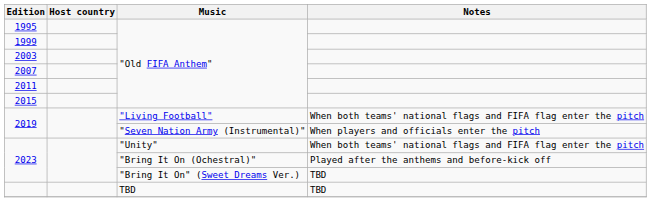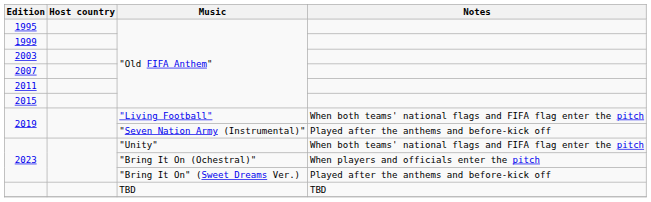 <table class="wikitable">
 <tr>
 <th>Edition</th>
 <th>Host country</th>
 <th>Music</th>
 <th>Notes</th>
 </tr>
 <tr>
 <td align=center><a href='#'>1995</a></td>
 <td></td>
 <td rowspan="6">"Old <a href='#'>FIFA Anthem</a>"</td>
 <td></td>
 </tr>
 <tr>
 <td align=center><a href='#'>1999</a></td>
 <td></td>
 <td></td>
 </tr>
 <tr>
 <td align=center><a href='#'>2003</a></td>
 <td></td>
 <td></td>
 </tr>
 <tr>
 <td align=center><a href='#'>2007</a></td>
 <td></td>
 <td></td>
 </tr>
 <tr>
 <td align=center><a href='#'>2011</a></td>
 <td></td>
 <td></td>
 </tr>
 <tr>
 <td align=center><a href='#'>2015</a></td>
 <td></td>
 <td></td>
 </tr>
 <tr>
 <td rowspan="2" align=center><a href='#'>2019</a></td>
 <td rowspan="2"></td>
 <td><a href='#'>"Living Football"</a></td>
 <td>When both teams' national flags and FIFA flag enter the <a href='#'>pitch</a></td>
 </tr>
 <tr>
 <td>"<a href='#'>Seven Nation Army</a> (Instrumental)"</td>
-<td>When players and officials enter the <a href='#'>pitch</a></td>
+<td>Played after the anthems and before-kick off</td>
 </tr>
 <tr>
 <td rowspan="3" align="center"><a href='#'>2023</a></td>
 <td rowspan="3"><br> </td>
 <td>"Unity"</td>
 <td>When both teams' national flags and FIFA flag enter the <a href='#'>pitch</a></td>
 </tr>
 <tr>
 <td>"Bring It On (Ochestral)"</td>
-<td>Played after the anthems and before-kick off</td>
+<td>When players and officials enter the <a href='#'>pitch</a></td>
 </tr>
 <tr>
 <td>"Bring It On" (<a href='#'>Sweet Dreams</a> Ver.)</td>
-<td>TBD</td>
+<td>Played after the anthems and before-kick off</td>
 </tr>
 <tr>
 <td></td>
 <td></td>
 <td>TBD</td>
 <td>TBD</td>
 </tr>
 <tr>
 </tr>
 </table>
